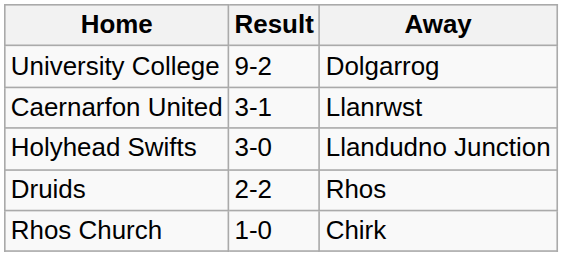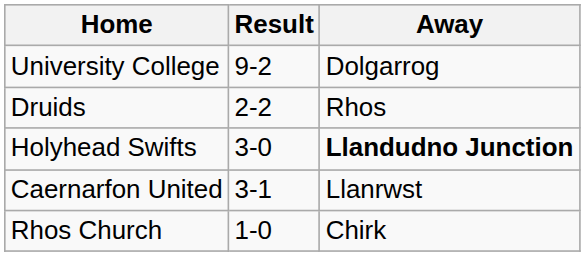 <table class="wikitable">
 <tr>
 <th>Home</th>
 <th>Result</th>
 <th>Away</th>
 </tr>
 <tr>
 <td>University College</td>
 <td>9-2</td>
 <td>Dolgarrog</td>
 </tr>
 <tr>
-<td>Caernarfon United</td>
-<td>3-1</td>
-<td>Llanrwst</td>
+<td>Druids</td>
+<td>2-2</td>
+<td>Rhos</td>
 </tr>
 <tr>
 <td>Holyhead Swifts</td>
 <td>3-0</td>
-<td>Llandudno Junction</td>
+<td><strong>Llandudno Junction</strong></td>
 </tr>
 <tr>
-<td>Druids</td>
-<td>2-2</td>
-<td>Rhos</td>
+<td>Caernarfon United</td>
+<td>3-1</td>
+<td>Llanrwst</td>
 </tr>
 <tr>
 <td>Rhos Church</td>
 <td>1-0</td>
 <td>Chirk</td>
 </tr>
 </table>
